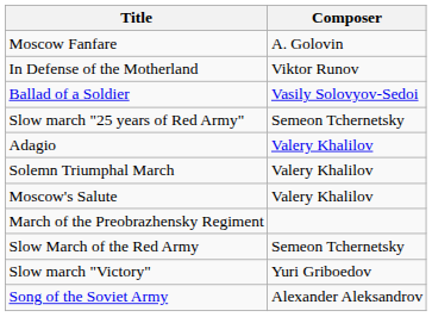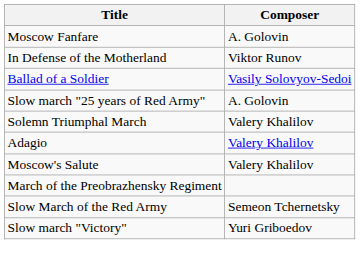 <table class="wikitable">
 <tr>
 <th>Title</th>
 <th>Composer</th>
 </tr>
 <tr>
 <td>Moscow Fanfare</td>
 <td>A. Golovin</td>
 </tr>
 <tr>
 <td>In Defense of the Motherland</td>
 <td>Viktor Runov</td>
 </tr>
 <tr>
 <td><a href='#'>Ballad of a Soldier</a></td>
 <td><a href='#'>Vasily Solovyov-Sedoi</a></td>
 </tr>
 <tr>
 <td>Slow march "25 years of Red Army"</td>
-<td>Semeon Tchernetsky</td>
+<td>A. Golovin</td>
+</tr>
+<tr>
+<td>Solemn Triumphal March</td>
+<td>Valery Khalilov</td>
 </tr>
 <tr>
 <td>Adagio</td>
 <td><a href='#'>Valery Khalilov</a></td>
-</tr>
-<tr>
-<td>Solemn Triumphal March</td>
-<td>Valery Khalilov</td>
 </tr>
 <tr>
 <td>Moscow's Salute</td>
 <td>Valery Khalilov</td>
 </tr>
 <tr>
 <td>March of the Preobrazhensky Regiment</td>
 <td></td>
 </tr>
 <tr>
 <td>Slow March of the Red Army</td>
 <td>Semeon Tchernetsky</td>
 </tr>
 <tr>
 <td>Slow march "Victory"</td>
 <td>Yuri Griboedov</td>
 </tr>
-<tr>
-<td><a href='#'>Song of the Soviet Army</a></td>
-<td>Alexander  Aleksandrov</td>
-</tr>
 </table>
